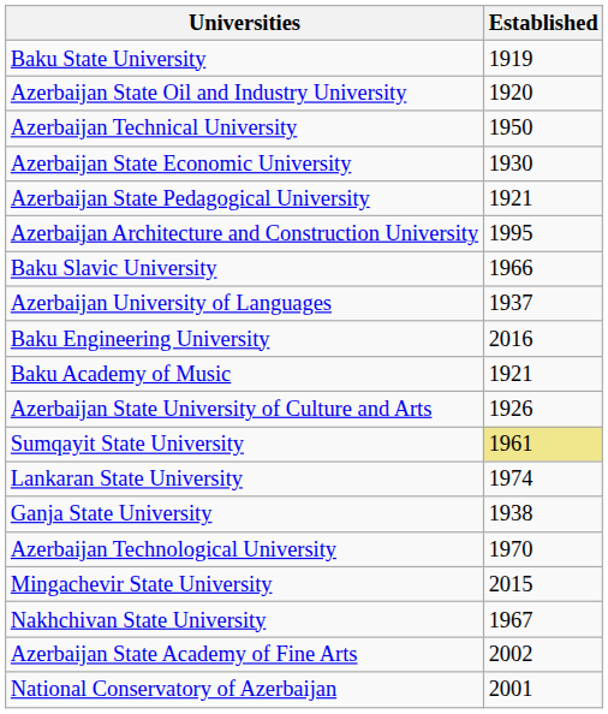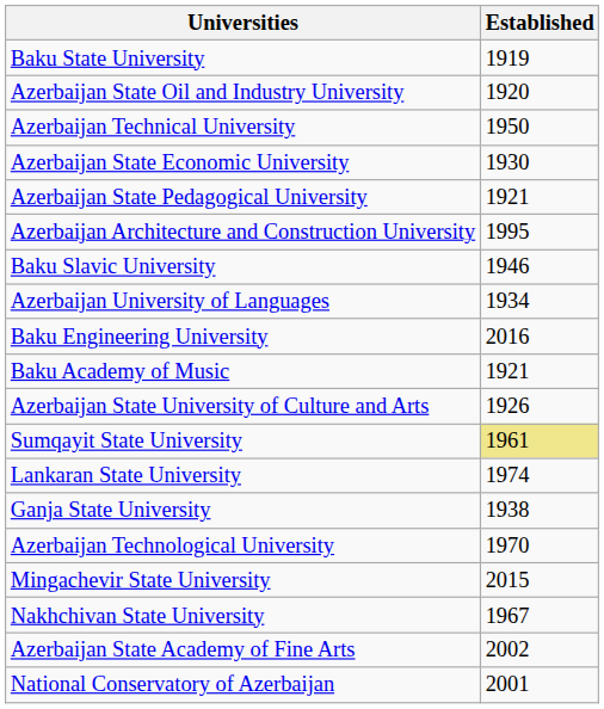 <table class="wikitable">
 <tr>
 <th>Universities</th>
 <th>Established</th>
 </tr>
 <tr>
 <td><a href='#'>Baku State University</a></td>
 <td>1919</td>
 </tr>
 <tr>
 <td><a href='#'>Azerbaijan State Oil and Industry University</a></td>
 <td>1920</td>
 </tr>
 <tr>
 <td><a href='#'>Azerbaijan Technical University</a></td>
 <td>1950</td>
 </tr>
 <tr>
 <td><a href='#'>Azerbaijan State Economic University</a></td>
 <td>1930</td>
 </tr>
 <tr>
 <td><a href='#'>Azerbaijan State Pedagogical University</a></td>
 <td>1921</td>
 </tr>
 <tr>
 <td><a href='#'>Azerbaijan Architecture and Construction University</a></td>
 <td>1995</td>
 </tr>
 <tr>
 <td><a href='#'>Baku Slavic University</a></td>
-<td>1966</td>
+<td>1946</td>
 </tr>
 <tr>
 <td><a href='#'>Azerbaijan University of Languages</a></td>
-<td>1937</td>
+<td>1934</td>
 </tr>
 <tr>
 <td><a href='#'>Baku Engineering University</a></td>
 <td>2016</td>
 </tr>
 <tr>
 <td><a href='#'>Baku Academy of Music</a></td>
 <td>1921</td>
 </tr>
 <tr>
 <td><a href='#'>Azerbaijan State University of Culture and Arts</a></td>
 <td>1926</td>
 </tr>
 <tr>
 <td><a href='#'>Sumqayit State University</a></td>
 <td style="background: khaki;">1961</td>
 </tr>
 <tr>
 <td><a href='#'>Lankaran State University</a></td>
 <td>1974</td>
 </tr>
 <tr>
 <td><a href='#'>Ganja State University</a></td>
 <td>1938</td>
 </tr>
 <tr>
 <td><a href='#'>Azerbaijan Technological University</a></td>
 <td>1970</td>
 </tr>
 <tr>
 <td><a href='#'>Mingachevir State University</a></td>
 <td>2015</td>
 </tr>
 <tr>
 <td><a href='#'>Nakhchivan State University</a></td>
 <td>1967</td>
 </tr>
 <tr>
 <td><a href='#'>Azerbaijan State Academy of Fine Arts</a></td>
 <td>2002</td>
 </tr>
 <tr>
 <td><a href='#'>National Conservatory of Azerbaijan</a></td>
 <td>2001</td>
 </tr>
 </table>
